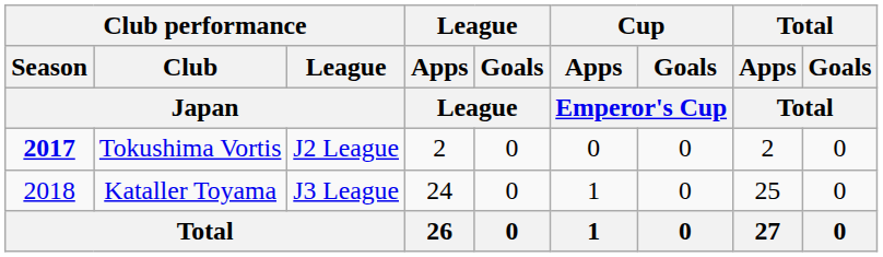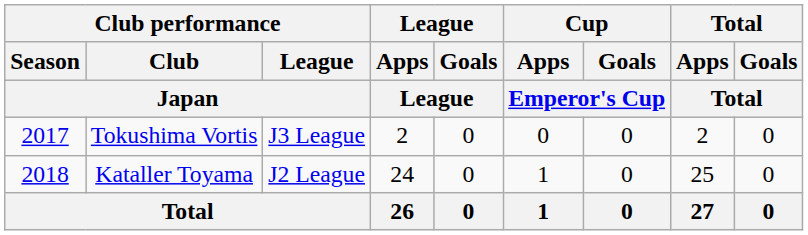 <table class="wikitable" style="text-align:center;">
 <tr>
 <th colspan=3>Club performance</th>
 <th colspan=2>League</th>
 <th colspan=2>Cup</th>
 <th colspan=2>Total</th>
 </tr>
 <tr>
 <th>Season</th>
 <th>Club</th>
 <th>League</th>
 <th>Apps</th>
 <th>Goals</th>
 <th>Apps</th>
 <th>Goals</th>
 <th>Apps</th>
 <th>Goals</th>
 </tr>
 <tr>
 <th colspan=3>Japan</th>
 <th colspan=2>League</th>
 <th colspan=2><a href='#'>Emperor's Cup</a></th>
 <th colspan=2>Total</th>
 </tr>
 <tr>
-<td><strong><a href='#'>2017</a></strong></td>
+<td><a href='#'>2017</a></td>
 <td><a href='#'>Tokushima Vortis</a></td>
-<td><a href='#'>J2 League</a></td>
+<td rowspan="1"><a href='#'>J3 League</a></td>
 <td>2</td>
 <td>0</td>
 <td>0</td>
 <td>0</td>
 <td>2</td>
 <td>0</td>
 </tr>
 <tr>
 <td><a href='#'>2018</a></td>
 <td><a href='#'>Kataller Toyama</a></td>
-<td rowspan="1"><a href='#'>J3 League</a></td>
+<td><a href='#'>J2 League</a></td>
 <td>24</td>
 <td>0</td>
 <td>1</td>
 <td>0</td>
 <td>25</td>
 <td>0</td>
 </tr>
 <tr>
 <th colspan=3>Total</th>
 <th>26</th>
 <th>0</th>
 <th>1</th>
 <th>0</th>
 <th>27</th>
 <th>0</th>
 </tr>
 </table>
